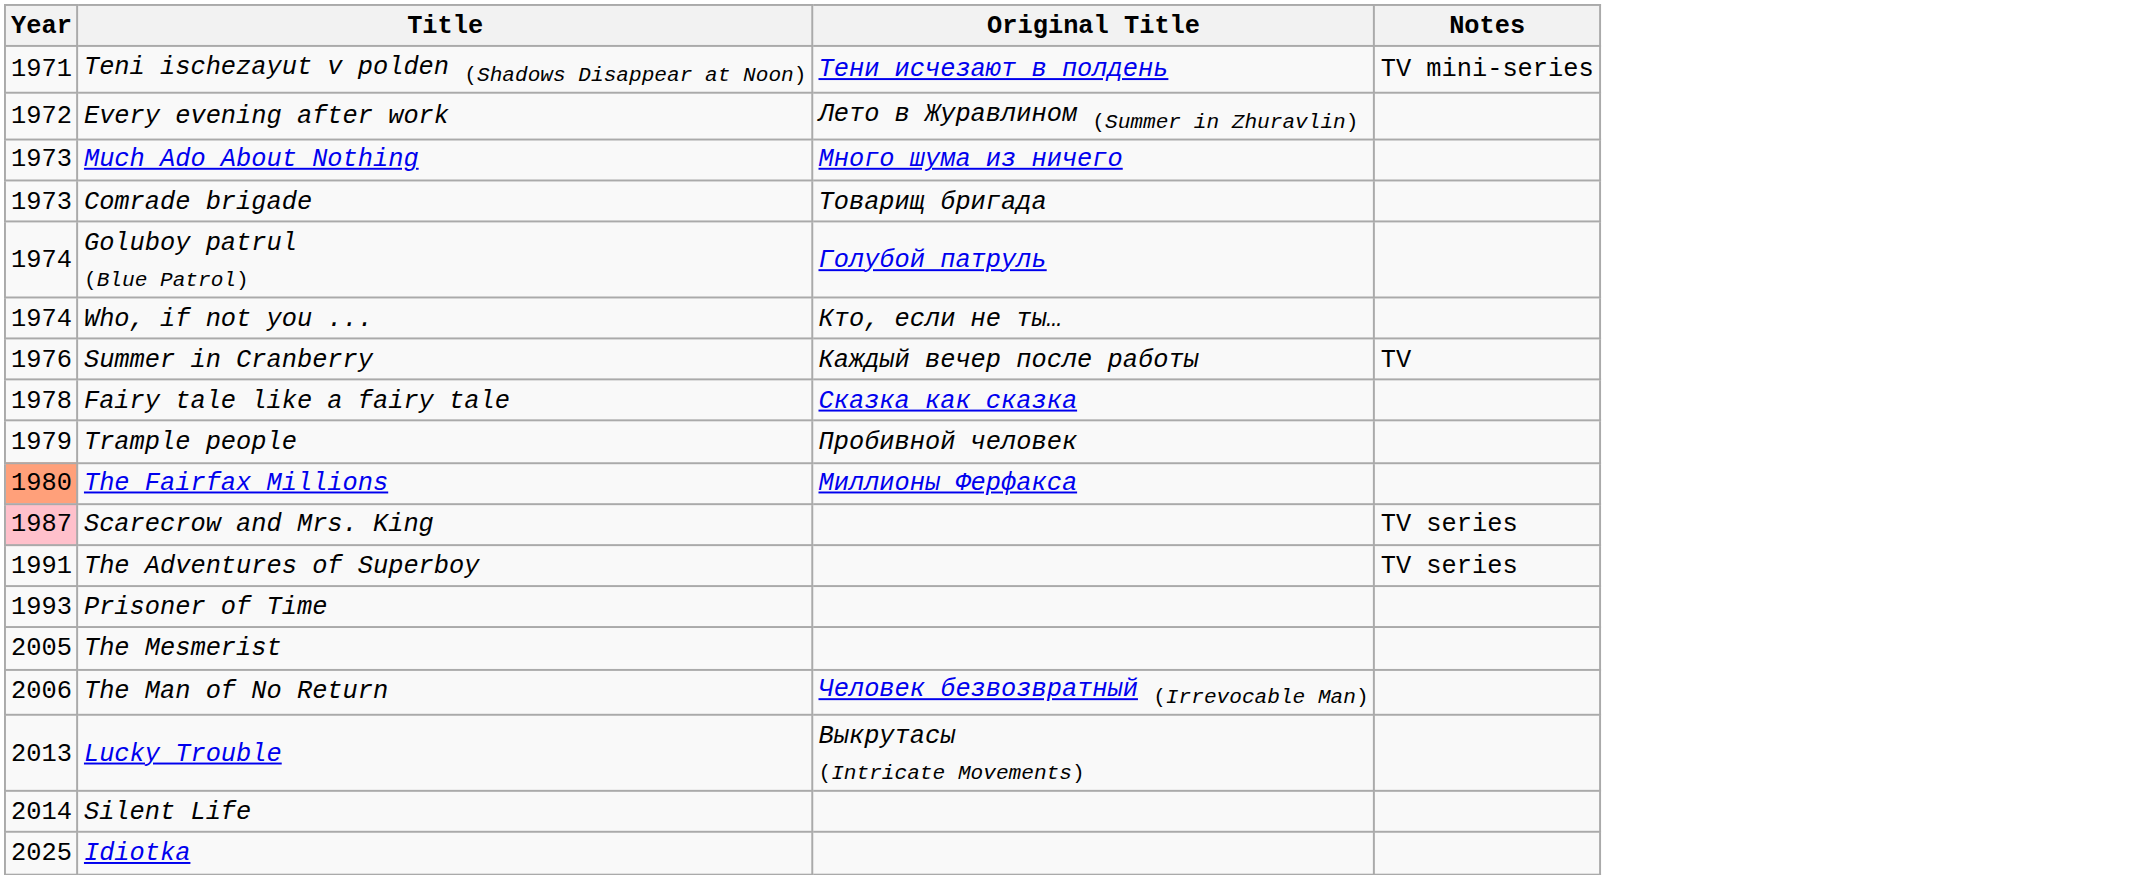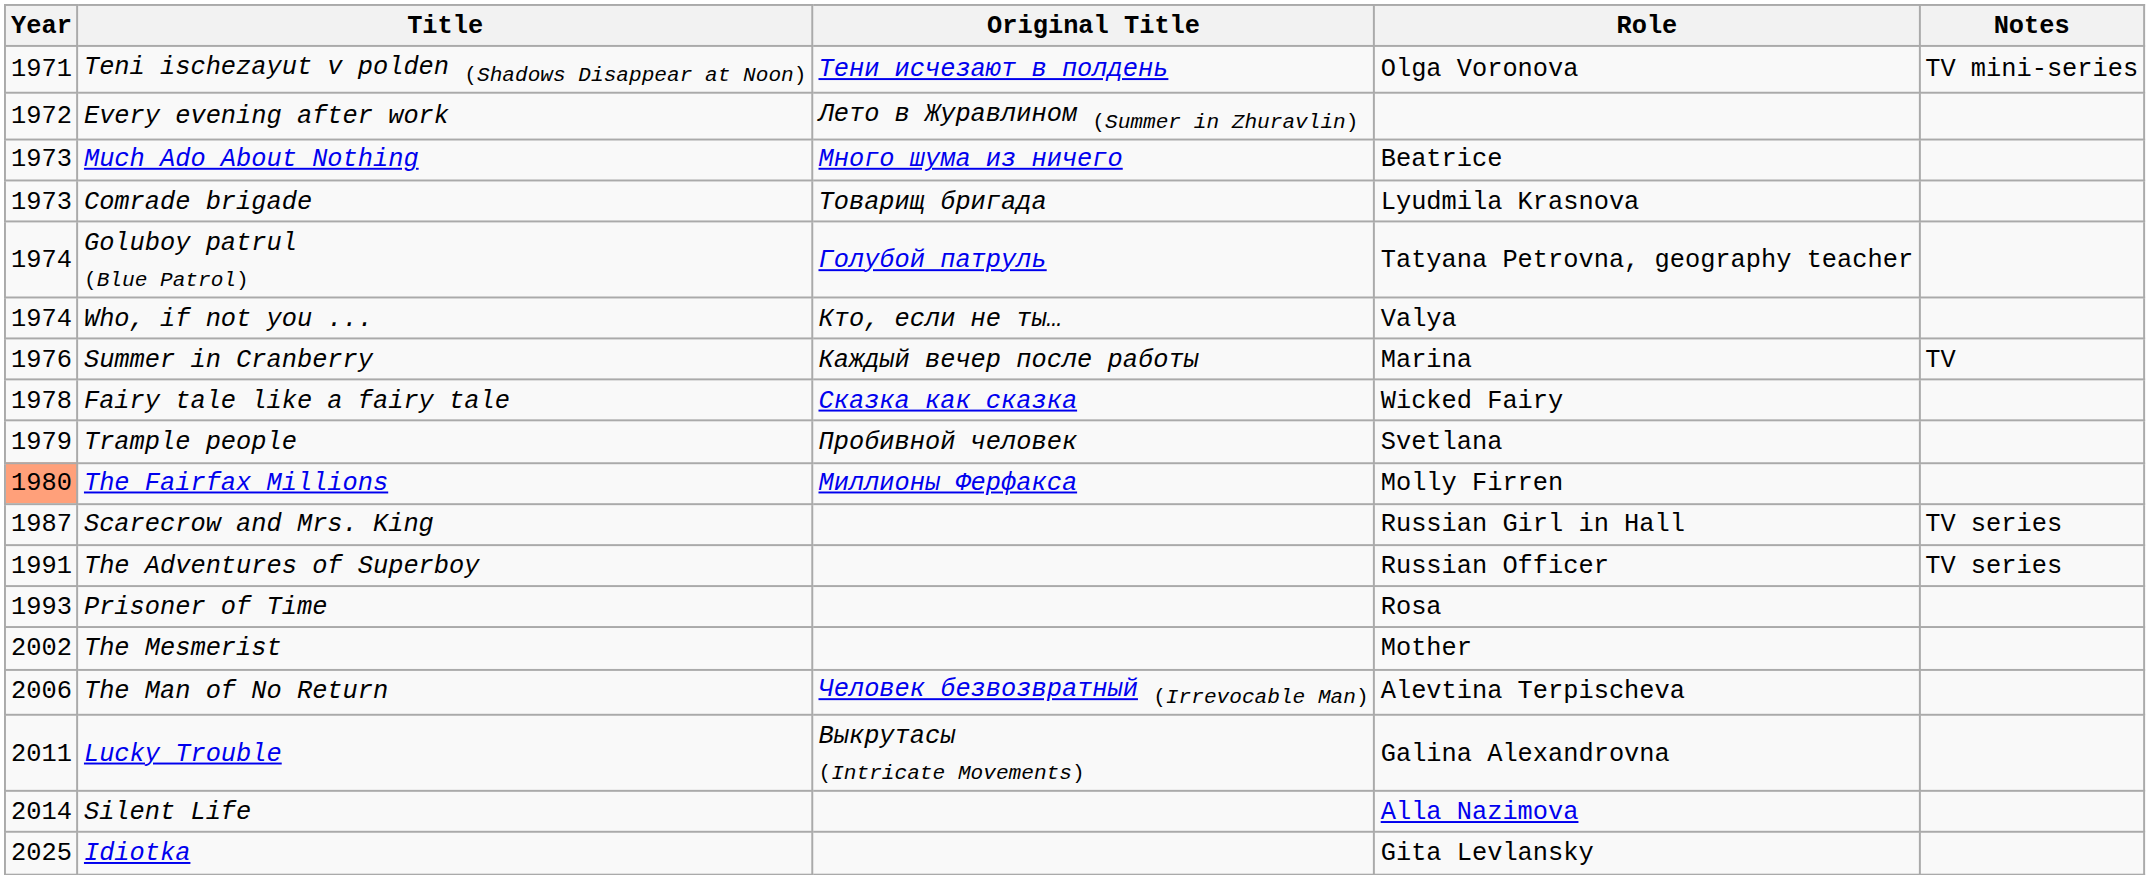 <table class="wikitable sortable">
 <tr>
 <th>Year</th>
 <th>Title</th>
 <th>Original Title</th>
+<th>Role</th>
 <th>Notes</th>
 </tr>
 <tr>
 <td>1971</td>
 <td><em>Teni ischezayut v polden</em> <sub>(<em>Shadows Disappear at Noon</em>)</sub></td>
 <td><em><a href='#'>Тени исчезают в полдень</a></em></td>
+<td>Olga Voronova</td>
 <td>TV mini-series</td>
 </tr>
 <tr>
 <td>1972</td>
 <td><em>Every evening after work</em></td>
 <td><em>Лето в Журавлином</em> <sub>(<em>Summer in Zhuravlin</em>)</sub></td>
 <td></td>
+<td></td>
 </tr>
 <tr>
 <td>1973</td>
 <td><em><a href='#'>Much Ado About Nothing</a></em></td>
 <td><em><a href='#'>Много шума из ничего</a></em></td>
+<td>Beatrice</td>
 <td></td>
 </tr>
 <tr>
 <td>1973</td>
 <td><em>Comrade brigade</em></td>
 <td><em>Товарищ бригада</em></td>
+<td>Lyudmila Krasnova</td>
 <td></td>
 </tr>
 <tr>
 <td>1974</td>
 <td><em>Goluboy patrul</em><br> <sub>(<em>Blue Patrol</em>)</sub></td>
 <td><em><a href='#'>Голубой патруль</a></em></td>
+<td>Tatyana Petrovna, geography teacher</td>
 <td></td>
 </tr>
 <tr>
 <td>1974</td>
 <td><em>Who, if not you ...</em></td>
 <td><em>Кто, если не ты… </em></td>
+<td>Valya</td>
 <td></td>
 </tr>
 <tr>
 <td>1976</td>
 <td><em>Summer in Cranberry</em></td>
 <td><em>Каждый вечер после работы</em></td>
+<td>Marina</td>
 <td>TV</td>
 </tr>
 <tr>
 <td>1978</td>
 <td><em>Fairy tale like a fairy tale</em></td>
 <td><em><a href='#'>Сказка как сказка</a></em></td>
+<td>Wicked Fairy</td>
 <td></td>
 </tr>
 <tr>
 <td>1979</td>
 <td><em>Trample people</em></td>
 <td><em>Пробивной человек</em></td>
+<td>Svetlana</td>
 <td></td>
 </tr>
 <tr>
 <td style="background: lightsalmon;">1980</td>
 <td><em><a href='#'>The Fairfax Millions</a></em></td>
 <td><em><a href='#'>Миллионы Ферфакса</a></em></td>
+<td>Molly Firren</td>
 <td></td>
 </tr>
 <tr>
-<td style="background: pink;">1987</td>
+<td>1987</td>
 <td><em>Scarecrow and Mrs. King</em></td>
 <td></td>
+<td>Russian Girl in Hall</td>
 <td>TV series</td>
 </tr>
 <tr>
 <td>1991</td>
 <td><em>The Adventures of Superboy</em></td>
 <td></td>
+<td>Russian Officer</td>
 <td>TV series</td>
 </tr>
 <tr>
 <td>1993</td>
 <td><em>Prisoner of Time</em></td>
 <td></td>
+<td>Rosa</td>
 <td></td>
 </tr>
 <tr>
-<td>2005</td>
+<td>2002</td>
 <td><em>The Mesmerist</em></td>
 <td></td>
+<td>Mother</td>
 <td></td>
 </tr>
 <tr>
 <td>2006</td>
 <td><em>The Man of No Return</em></td>
 <td><em><a href='#'>Человек безвозвратный</a></em> <sub>(<em>Irrevocable Man</em>)</sub></td>
+<td>Alevtina Terpischeva</td>
 <td></td>
 </tr>
 <tr>
-<td>2013</td>
+<td>2011</td>
 <td><em><a href='#'>Lucky Trouble</a></em></td>
 <td><em>Выкрутасы</em><br><sub>(<em>Intricate Movements</em>)</sub></td>
+<td>Galina Alexandrovna</td>
 <td></td>
 </tr>
 <tr>
 <td>2014</td>
 <td><em>Silent Life</em></td>
 <td></td>
+<td><a href='#'>Alla Nazimova</a></td>
 <td></td>
 </tr>
 <tr>
 <td>2025</td>
 <td><em><a href='#'>Idiotka</a></em></td>
 <td></td>
+<td>Gita Levlansky</td>
 <td></td>
 </tr>
 </table>
